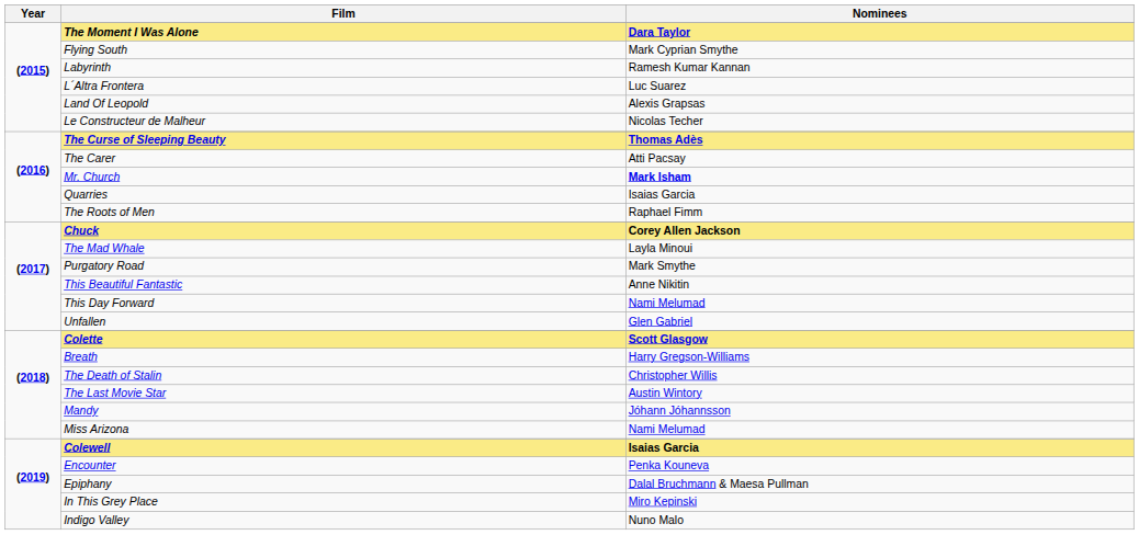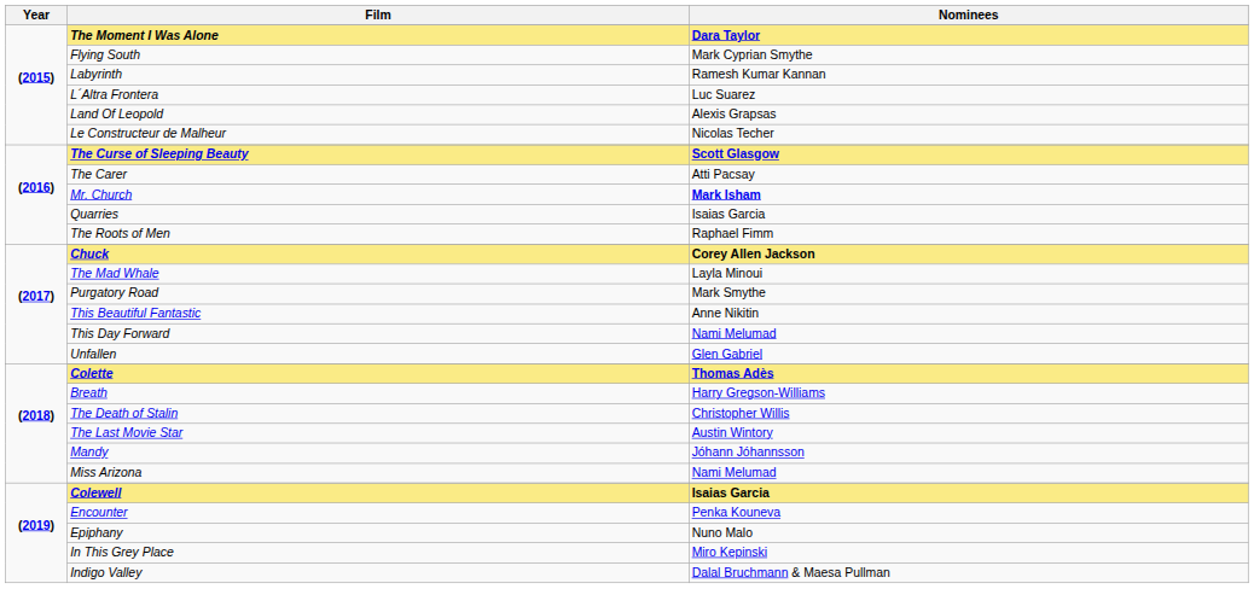 <table class="wikitable" style="width:100%">
 <tr bgcolor="#bebebe">
 <th width="5%">Year</th>
 <th width="50%">Film</th>
 <th width="45%">Nominees</th>
 </tr>
 <tr>
 <td rowspan=7 style="text-align:center"><strong>(<a href='#'>2015</a>)</strong><br> <br></td>
 </tr>
 <tr style="background:#FAEB86">
 <td><strong><em>The Moment I Was Alone</em></strong></td>
 <td><strong><a href='#'>Dara Taylor</a></strong></td>
 </tr>
 <tr>
 <td><em>Flying South</em></td>
 <td>Mark Cyprian Smythe</td>
 </tr>
 <tr>
 <td><em>Labyrinth</em></td>
 <td>Ramesh Kumar Kannan</td>
 </tr>
 <tr>
 <td><em>L´Altra Frontera</em></td>
 <td>Luc Suarez</td>
 </tr>
 <tr>
 <td><em>Land Of Leopold</em></td>
 <td>Alexis Grapsas</td>
 </tr>
 <tr>
 <td><em>Le Constructeur de Malheur</em></td>
 <td>Nicolas Techer</td>
 </tr>
 <tr>
 <td rowspan=6 style="text-align:center"><strong>(<a href='#'>2016</a>)</strong><br> <br></td>
 </tr>
 <tr style="background:#FAEB86">
 <td><strong><em><a href='#'>The Curse of Sleeping Beauty</a></em></strong></td>
-<td><strong><a href='#'>Thomas Adès</a></strong></td>
+<td><strong><a href='#'>Scott Glasgow</a></strong></td>
 </tr>
 <tr>
 <td><em>The Carer</em></td>
 <td>Atti Pacsay</td>
 </tr>
 <tr>
 <td><em><a href='#'>Mr. Church</a></em></td>
 <td><strong><a href='#'>Mark Isham</a></strong></td>
 </tr>
 <tr>
 <td><em>Quarries</em></td>
 <td>Isaias Garcia</td>
 </tr>
 <tr>
 <td><em>The Roots of Men</em></td>
 <td>Raphael Fimm</td>
 </tr>
 <tr>
 <td rowspan=7 style="text-align:center"><strong>(<a href='#'>2017</a>)</strong><br> <br></td>
 </tr>
 <tr style="background:#FAEB86">
 <td><strong><em><a href='#'>Chuck</a></em></strong></td>
 <td><strong>Corey Allen Jackson</strong></td>
 </tr>
 <tr>
 <td><em><a href='#'>The Mad Whale</a></em></td>
 <td>Layla Minoui</td>
 </tr>
 <tr>
 <td><em>Purgatory Road</em></td>
 <td>Mark Smythe</td>
 </tr>
 <tr>
 <td><em><a href='#'>This Beautiful Fantastic</a></em></td>
 <td>Anne Nikitin</td>
 </tr>
 <tr>
 <td><em>This Day Forward</em></td>
 <td><a href='#'>Nami Melumad</a></td>
 </tr>
 <tr>
 <td><em>Unfallen</em></td>
 <td><a href='#'>Glen Gabriel</a></td>
 </tr>
 <tr>
 <td rowspan=7 style="text-align:center"><strong>(<a href='#'>2018</a>)</strong><br> <br></td>
 </tr>
 <tr style="background:#FAEB86">
 <td><strong><em><a href='#'>Colette</a></em></strong></td>
-<td><strong><a href='#'>Scott Glasgow</a></strong></td>
+<td><strong><a href='#'>Thomas Adès</a></strong></td>
 </tr>
 <tr>
 <td><em><a href='#'>Breath</a></em></td>
 <td><a href='#'>Harry Gregson-Williams</a></td>
 </tr>
 <tr>
 <td><em><a href='#'>The Death of Stalin</a></em></td>
 <td><a href='#'>Christopher Willis</a></td>
 </tr>
 <tr>
 <td><em><a href='#'>The Last Movie Star</a></em></td>
 <td><a href='#'>Austin Wintory</a></td>
 </tr>
 <tr>
 <td><em><a href='#'>Mandy</a></em></td>
 <td><a href='#'>Jóhann Jóhannsson</a></td>
 </tr>
 <tr>
 <td><em>Miss Arizona</em></td>
 <td><a href='#'>Nami Melumad</a></td>
 </tr>
 <tr>
 <td rowspan=6 style="text-align:center"><strong>(<a href='#'>2019</a>)</strong><br> <br></td>
 </tr>
 <tr style="background:#FAEB86">
 <td><strong><em><a href='#'>Colewell</a></em></strong></td>
 <td><strong>Isaias Garcia</strong></td>
 </tr>
 <tr>
 <td><em><a href='#'>Encounter</a></em></td>
 <td><a href='#'>Penka Kouneva</a></td>
 </tr>
 <tr>
 <td><em>Epiphany</em></td>
-<td><a href='#'>Dalal Bruchmann</a> & Maesa Pullman</td>
+<td>Nuno Malo</td>
 </tr>
 <tr>
 <td><em>In This Grey Place</em></td>
 <td><a href='#'>Miro Kepinski</a></td>
 </tr>
 <tr>
 <td><em>Indigo Valley</em></td>
-<td>Nuno Malo</td>
+<td><a href='#'>Dalal Bruchmann</a> & Maesa Pullman</td>
 </tr>
 </table>
